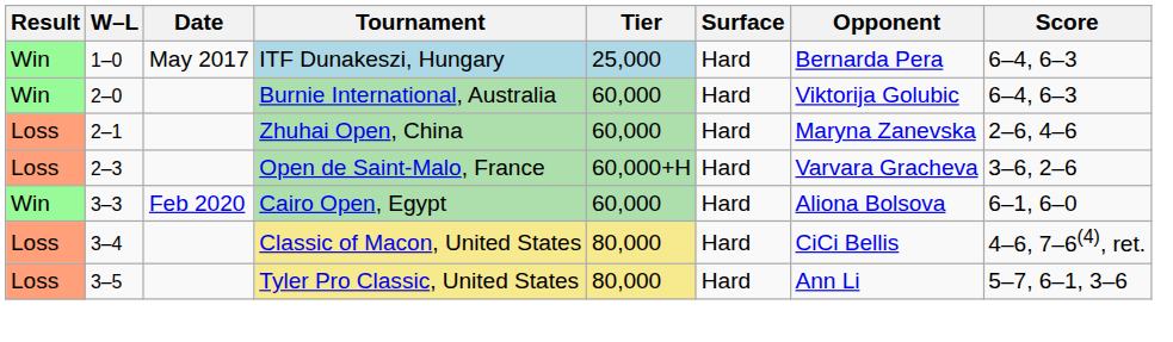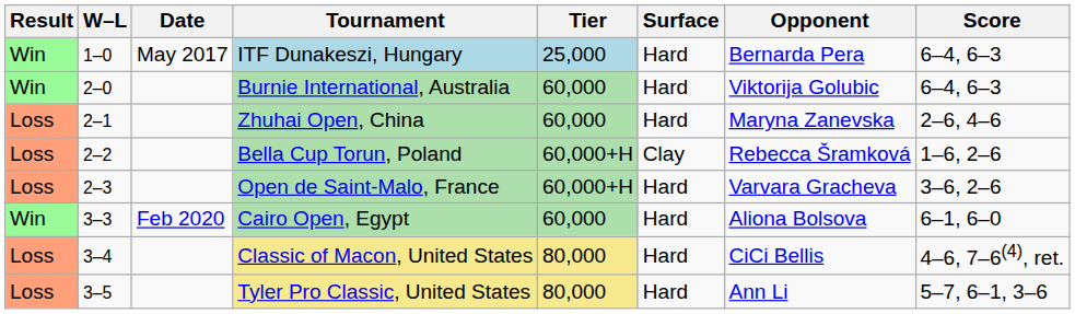 <table class="sortable wikitable">
 <tr>
 <th>Result</th>
 <th class=unsortable>W–L</th>
 <th>Date</th>
 <th>Tournament</th>
 <th>Tier</th>
 <th>Surface</th>
 <th>Opponent</th>
 <th class=unsortable>Score</th>
 </tr>
 <tr>
 <td style=background:#98fb98>Win</td>
 <td><small>1–0</small></td>
 <td>May 2017</td>
 <td bgcolor=lightblue>ITF Dunakeszi, Hungary</td>
 <td bgcolor=lightblue>25,000</td>
 <td>Hard</td>
 <td> <a href='#'>Bernarda Pera</a></td>
 <td>6–4, 6–3</td>
 </tr>
 <tr>
 <td style=background:#98fb98>Win</td>
 <td><small>2–0</small></td>
 <td><a href='#'></a></td>
 <td style="background:#addfad;"><a href='#'>Burnie International</a>, Australia</td>
 <td style="background:#addfad;">60,000</td>
 <td>Hard</td>
 <td> <a href='#'>Viktorija Golubic</a></td>
 <td>6–4, 6–3</td>
 </tr>
 <tr>
 <td style=background:#ffa07a>Loss</td>
 <td><small>2–1</small></td>
 <td><a href='#'></a></td>
 <td style="background:#addfad;"><a href='#'>Zhuhai Open</a>, China</td>
 <td style="background:#addfad;">60,000</td>
 <td>Hard</td>
 <td> <a href='#'>Maryna Zanevska</a></td>
 <td>2–6, 4–6</td>
 </tr>
 <tr>
 <td style=background:#ffa07a>Loss</td>
+<td><small>2–2</small></td>
+<td><a href='#'></a></td>
+<td bgcolor=addfad><a href='#'>Bella Cup Torun</a>, Poland</td>
+<td bgcolor=addfad>60,000+H</td>
+<td>Clay</td>
+<td> <a href='#'>Rebecca Šramková</a></td>
+<td>1–6, 2–6</td>
+</tr>
+<tr>
+<td style=background:#ffa07a>Loss</td>
 <td><small>2–3</small></td>
 <td><a href='#'></a></td>
 <td bgcolor=addfad><a href='#'>Open de Saint-Malo</a>, France</td>
 <td bgcolor=addfad>60,000+H</td>
 <td>Hard</td>
 <td> <a href='#'>Varvara Gracheva</a></td>
 <td>3–6, 2–6</td>
 </tr>
 <tr>
 <td style=background:#98fb98>Win</td>
 <td><small>3–3</small></td>
 <td><a href='#'>Feb 2020</a></td>
 <td style="background:#addfad;"><a href='#'>Cairo Open</a>, Egypt</td>
 <td style="background:#addfad;">60,000</td>
 <td>Hard</td>
 <td> <a href='#'>Aliona Bolsova</a></td>
 <td>6–1, 6–0</td>
 </tr>
 <tr>
 <td style=background:#ffa07a>Loss</td>
 <td><small>3–4</small></td>
 <td><a href='#'></a></td>
 <td bgcolor=f7e98e><a href='#'>Classic of Macon</a>, United States</td>
 <td bgcolor=f7e98e>80,000</td>
 <td>Hard</td>
 <td> <a href='#'>CiCi Bellis</a></td>
 <td>4–6, 7–6<sup>(4)</sup>, ret.</td>
 </tr>
 <tr>
 <td style=background:#ffa07a>Loss</td>
 <td><small>3–5</small></td>
 <td><a href='#'></a></td>
 <td bgcolor=f7e98e><a href='#'>Tyler Pro Classic</a>, United States</td>
 <td bgcolor=f7e98e>80,000</td>
 <td>Hard</td>
 <td> <a href='#'>Ann Li</a></td>
 <td>5–7, 6–1, 3–6</td>
 </tr>
 </table>
